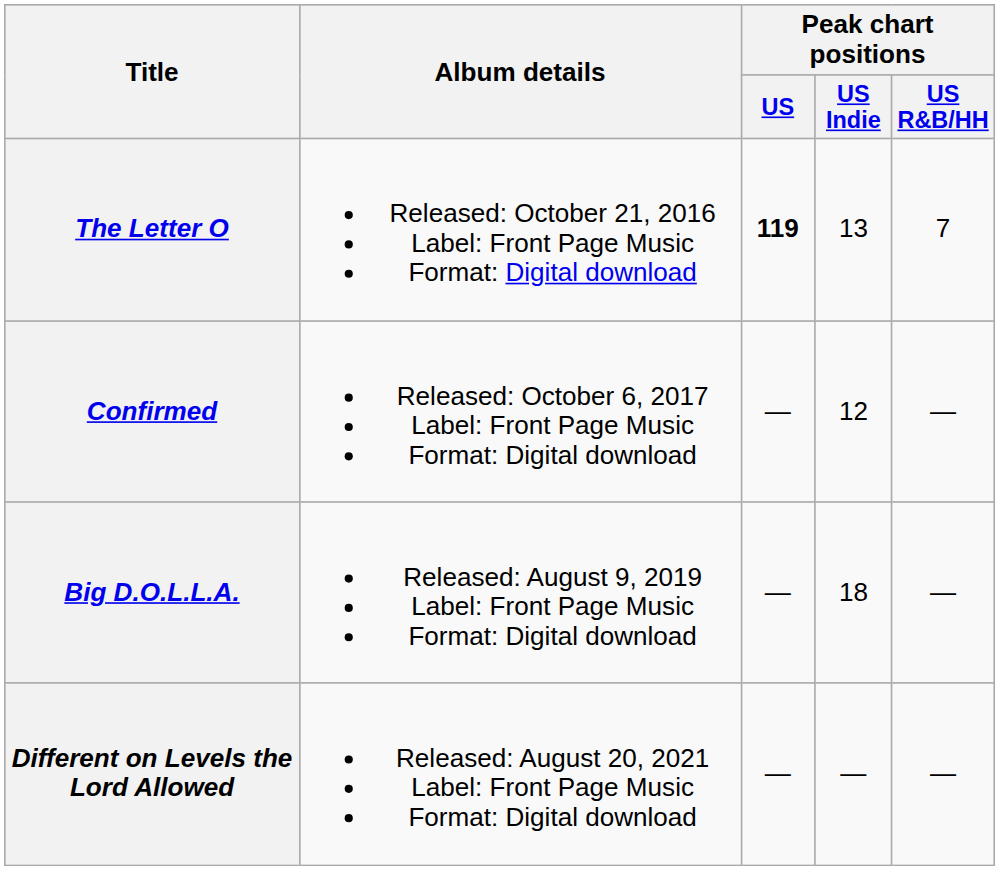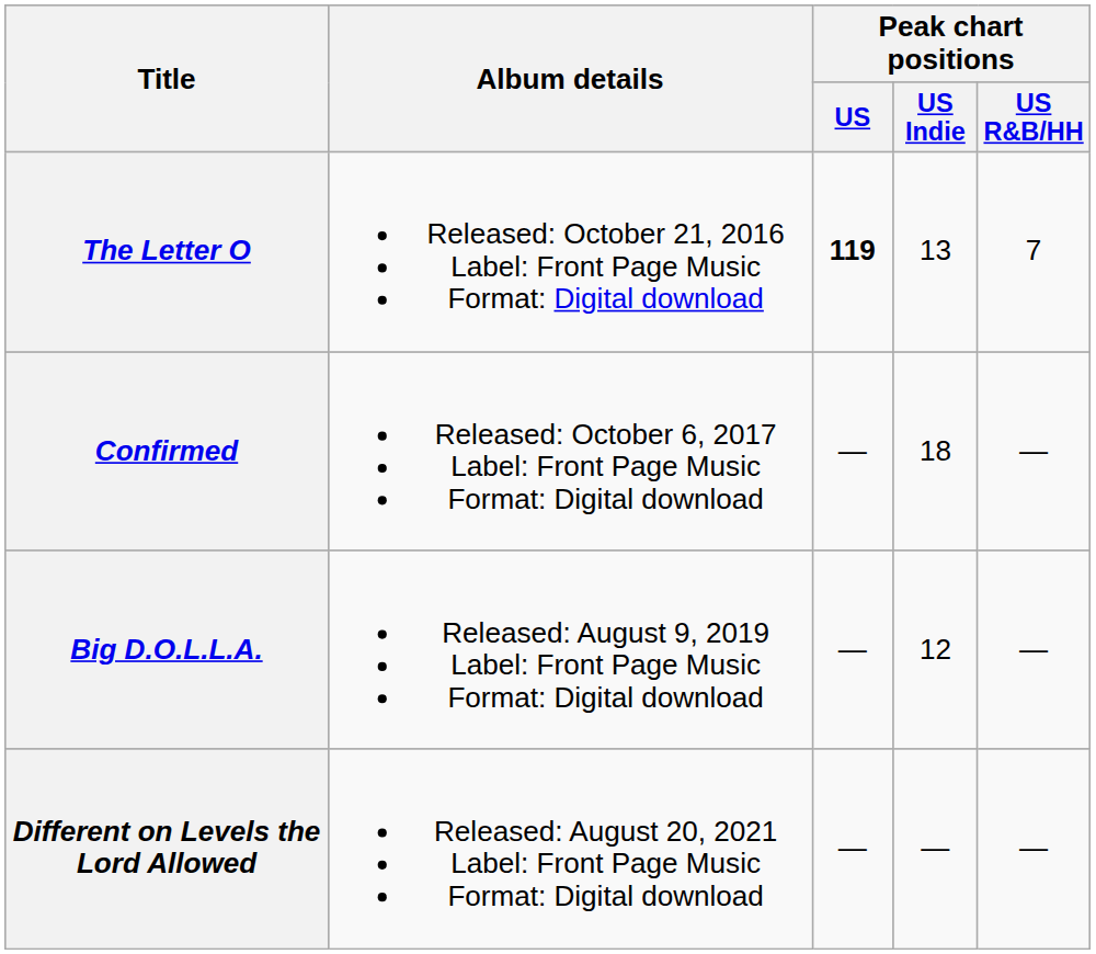 <table class="wikitable plainrowheaders" style="text-align:center;">
 <tr>
 <th scope="col" rowspan="2" style="width:13em;">Title</th>
 <th scope="col" rowspan="2" style="width:20em;">Album details</th>
 <th scope="col" colspan="3">Peak chart positions</th>
 </tr>
 <tr>
 <th scope="col" style="width:3em;font-size:90%;"><a href='#'>US</a><br></th>
 <th scope="col" style="width:3em;font-size:90%;"><a href='#'>US<br>Indie</a><br></th>
 <th scope="col" style="width:3em;font-size:90%;"><a href='#'>US<br>R&B/HH</a><br></th>
 </tr>
 <tr>
 <th scope="row"><em><a href='#'>The Letter O</a></em></th>
 <td><br><ul><li>Released: October 21, 2016</li><li>Label: Front Page Music</li><li>Format: <a href='#'>Digital download</a></li></ul></td>
 <td><strong>119</strong></td>
 <td>13</td>
 <td>7</td>
 </tr>
 <tr>
 <th scope="row"><em><a href='#'>Confirmed</a></em></th>
 <td><br><ul><li>Released: October 6, 2017</li><li>Label: Front Page Music</li><li>Format: Digital download</li></ul></td>
 <td>—</td>
-<td>12</td>
+<td>18</td>
 <td>—</td>
 </tr>
 <tr>
 <th scope="row"><em><a href='#'>Big D.O.L.L.A.</a></em></th>
 <td><br><ul><li>Released: August 9, 2019</li><li>Label: Front Page Music</li><li>Format: Digital download</li></ul></td>
 <td>—</td>
-<td>18</td>
+<td>12</td>
 <td>—</td>
 </tr>
 <tr>
 <th scope="row"><em>Different on Levels the Lord Allowed</em></th>
 <td><br><ul><li>Released: August 20, 2021</li><li>Label: Front Page Music</li><li>Format: Digital download</li></ul></td>
 <td>—</td>
 <td>—</td>
 <td>—</td>
 </tr>
 </table>
